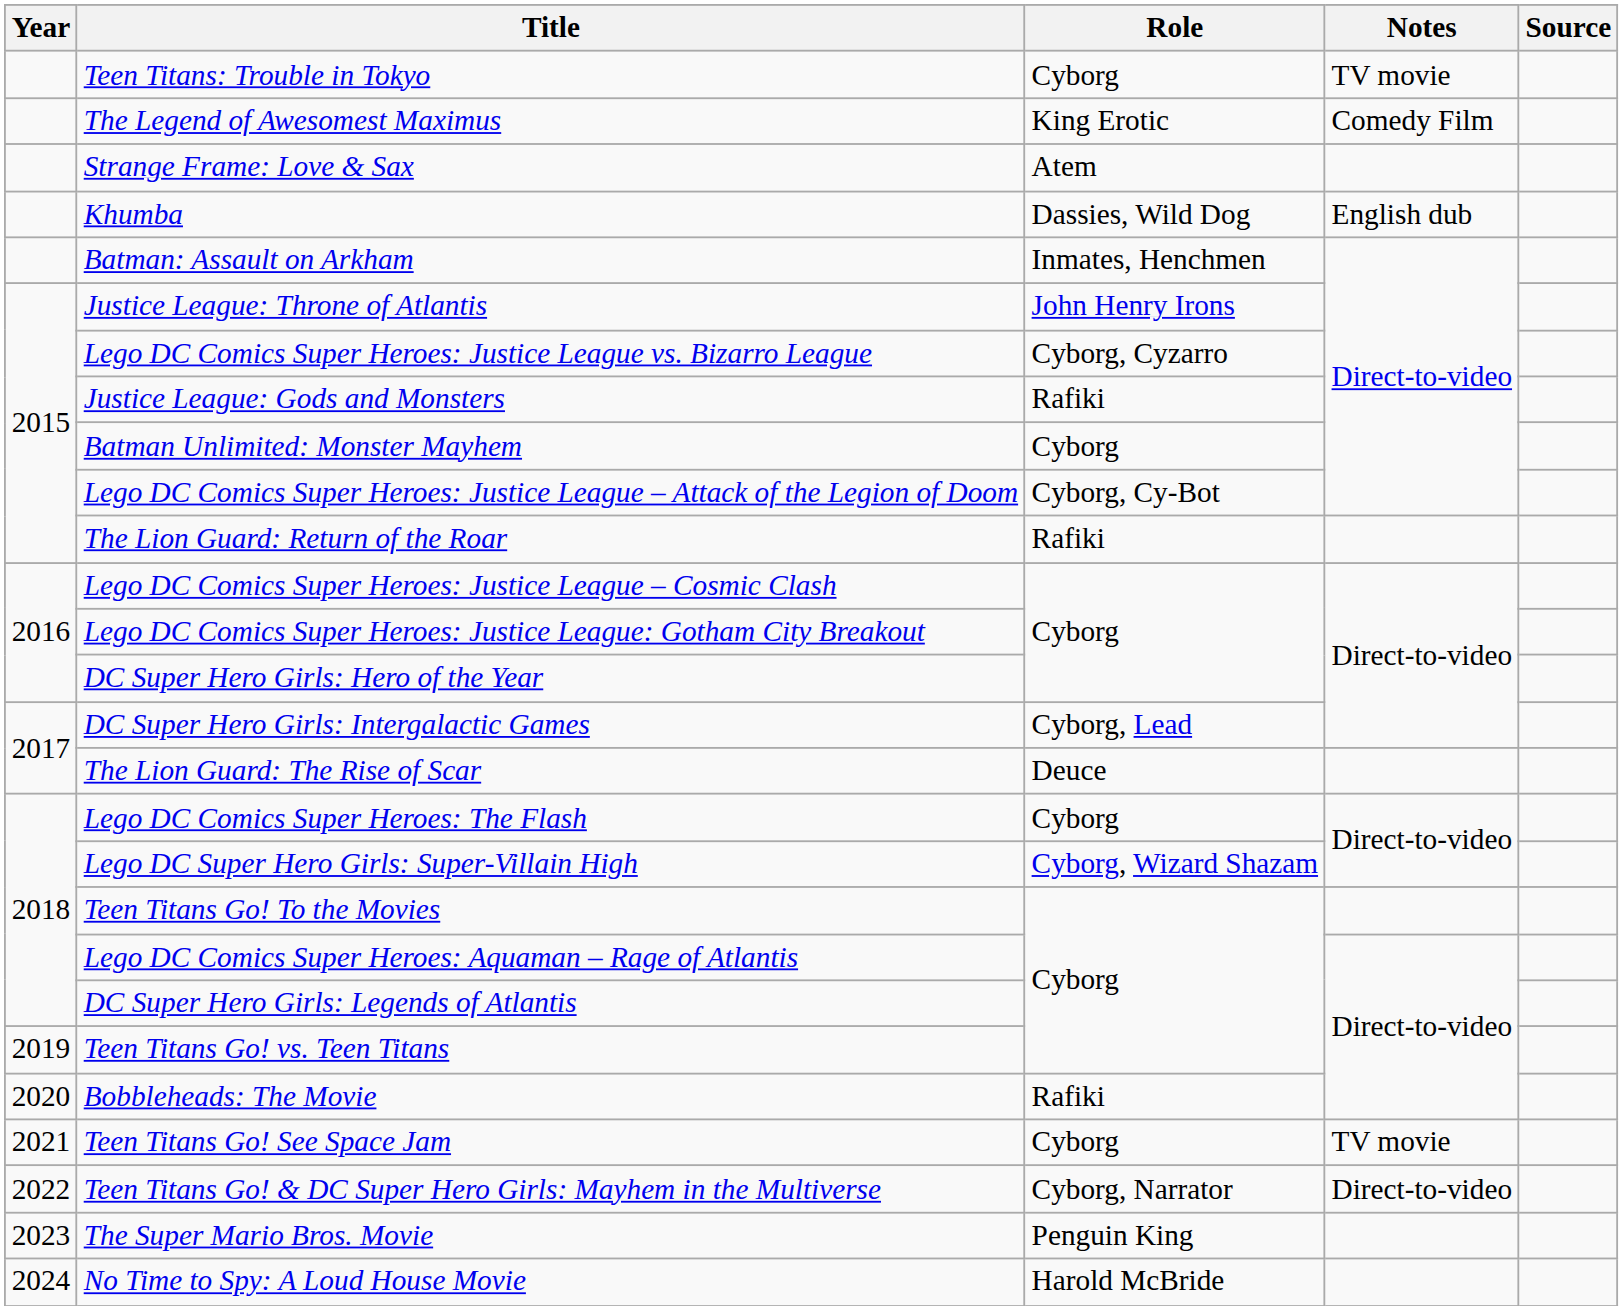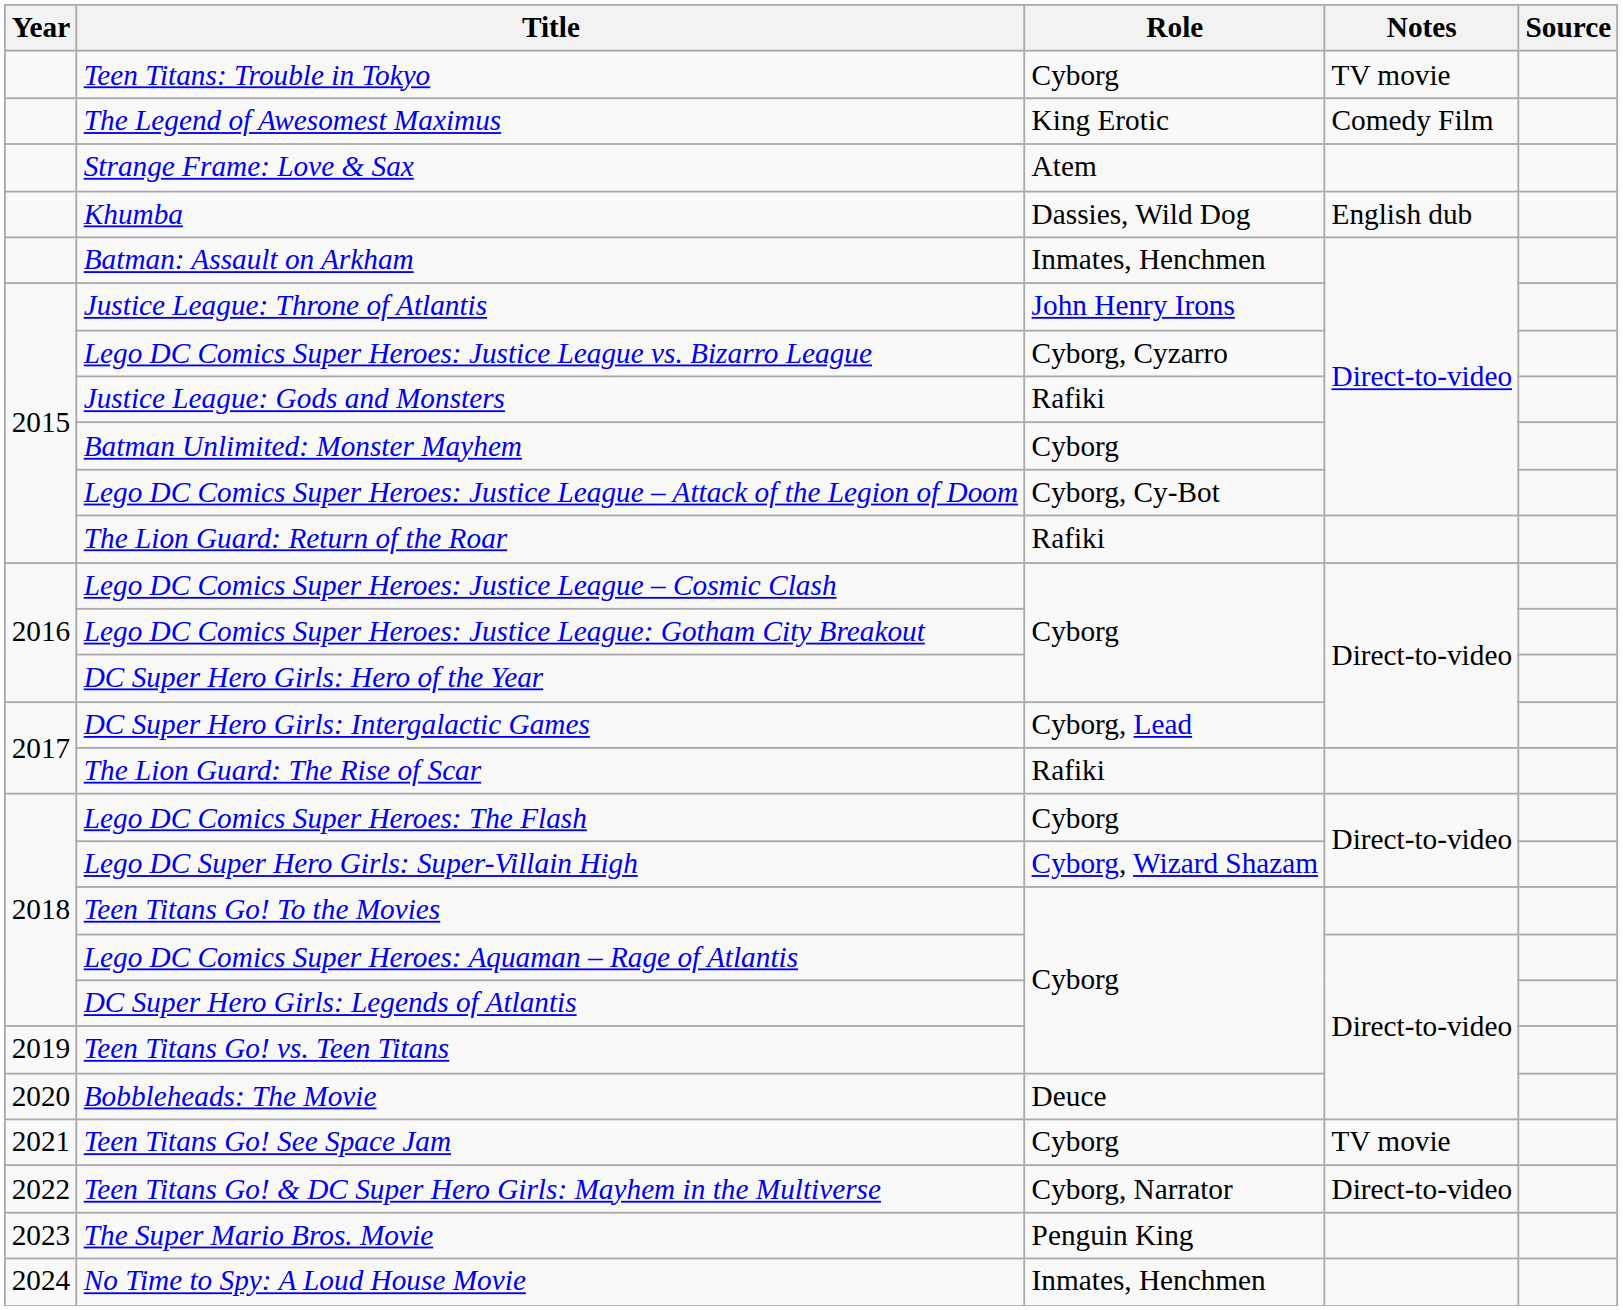 <table class="wikitable sortable plainrowheaders">
 <tr>
 <th scope="col">Year</th>
 <th scope="col">Title</th>
 <th scope="col">Role</th>
 <th class="unsortable" scope="col">Notes</th>
 <th class="unsortable" scope="col">Source</th>
 </tr>
 <tr>
 <td></td>
 <td><em><a href='#'>Teen Titans: Trouble in Tokyo</a></em></td>
 <td>Cyborg</td>
 <td>TV movie</td>
 <td></td>
 </tr>
 <tr>
 <td></td>
 <td><em><a href='#'>The Legend of Awesomest Maximus</a></em></td>
 <td>King Erotic</td>
 <td>Comedy Film</td>
 <td></td>
 </tr>
 <tr>
 <td></td>
 <td><em><a href='#'>Strange Frame: Love & Sax</a></em></td>
 <td>Atem</td>
 <td></td>
 <td></td>
 </tr>
 <tr>
 <td></td>
 <td><em><a href='#'>Khumba</a></em></td>
 <td>Dassies, Wild Dog</td>
 <td>English dub</td>
 <td></td>
 </tr>
 <tr>
 <td></td>
 <td><em><a href='#'>Batman: Assault on Arkham</a></em></td>
 <td>Inmates, Henchmen</td>
 <td rowspan="6"><a href='#'>Direct-to-video</a></td>
 <td></td>
 </tr>
 <tr>
 <td rowspan=6>2015</td>
 <td><em><a href='#'>Justice League: Throne of Atlantis</a></em></td>
 <td><a href='#'>John Henry Irons</a></td>
 <td></td>
 </tr>
 <tr>
 <td><em><a href='#'>Lego DC Comics Super Heroes: Justice League vs. Bizarro League</a></em></td>
 <td>Cyborg, Cyzarro</td>
 <td></td>
 </tr>
 <tr>
 <td><em><a href='#'>Justice League: Gods and Monsters</a></em></td>
 <td>Rafiki</td>
 <td></td>
 </tr>
 <tr>
 <td><em><a href='#'>Batman Unlimited: Monster Mayhem</a></em></td>
 <td>Cyborg</td>
 <td></td>
 </tr>
 <tr>
 <td><em><a href='#'>Lego DC Comics Super Heroes: Justice League – Attack of the Legion of Doom</a></em></td>
 <td>Cyborg, Cy-Bot</td>
 <td></td>
 </tr>
 <tr>
 <td><em><a href='#'>The Lion Guard: Return of the Roar</a></em></td>
 <td>Rafiki</td>
 <td></td>
 <td></td>
 </tr>
 <tr>
 <td rowspan=3>2016</td>
 <td><em><a href='#'>Lego DC Comics Super Heroes: Justice League – Cosmic Clash</a></em></td>
 <td rowspan="3">Cyborg</td>
 <td rowspan="4">Direct-to-video</td>
 <td></td>
 </tr>
 <tr>
 <td><em><a href='#'>Lego DC Comics Super Heroes: Justice League: Gotham City Breakout</a></em></td>
 <td></td>
 </tr>
 <tr>
 <td><em><a href='#'>DC Super Hero Girls: Hero of the Year</a></em></td>
 <td></td>
 </tr>
 <tr>
 <td rowspan=2>2017</td>
 <td><em><a href='#'>DC Super Hero Girls: Intergalactic Games</a></em></td>
 <td>Cyborg, <a href='#'>Lead</a></td>
 <td></td>
 </tr>
 <tr>
 <td><em><a href='#'>The Lion Guard: The Rise of Scar</a></em></td>
-<td>Deuce</td>
+<td>Rafiki</td>
 <td></td>
 <td></td>
 </tr>
 <tr>
 <td rowspan=5>2018</td>
 <td><em><a href='#'>Lego DC Comics Super Heroes: The Flash</a></em></td>
 <td>Cyborg</td>
 <td rowspan="2">Direct-to-video</td>
 <td></td>
 </tr>
 <tr>
 <td><em><a href='#'>Lego DC Super Hero Girls: Super-Villain High</a></em></td>
 <td><a href='#'>Cyborg</a>, <a href='#'>Wizard Shazam</a></td>
 </tr>
 <tr>
 <td><em><a href='#'>Teen Titans Go! To the Movies</a></em></td>
 <td rowspan="4">Cyborg</td>
 <td></td>
 <td></td>
 </tr>
 <tr>
 <td><em><a href='#'>Lego DC Comics Super Heroes: Aquaman – Rage of Atlantis</a></em></td>
 <td rowspan="4">Direct-to-video</td>
 <td></td>
 </tr>
 <tr>
 <td><em><a href='#'>DC Super Hero Girls: Legends of Atlantis</a></em></td>
 <td></td>
 </tr>
 <tr>
 <td>2019</td>
 <td><em><a href='#'>Teen Titans Go! vs. Teen Titans</a></em></td>
 <td></td>
 </tr>
 <tr>
 <td>2020</td>
 <td><em><a href='#'>Bobbleheads: The Movie</a></em></td>
-<td>Rafiki</td>
+<td>Deuce</td>
 <td></td>
 </tr>
 <tr>
 <td>2021</td>
 <td><em><a href='#'>Teen Titans Go! See Space Jam</a></em></td>
 <td>Cyborg</td>
 <td>TV movie</td>
 <td></td>
 </tr>
 <tr>
 <td>2022</td>
 <td><em><a href='#'>Teen Titans Go! & DC Super Hero Girls: Mayhem in the Multiverse</a></em></td>
 <td>Cyborg, Narrator</td>
 <td>Direct-to-video</td>
 <td></td>
 </tr>
 <tr>
 <td>2023</td>
 <td><em><a href='#'>The Super Mario Bros. Movie</a></em></td>
 <td>Penguin King</td>
 <td></td>
 <td></td>
 </tr>
 <tr>
 <td>2024</td>
 <td><em><a href='#'>No Time to Spy: A Loud House Movie</a></em></td>
-<td>Harold McBride</td>
+<td>Inmates, Henchmen</td>
 <td></td>
 <td></td>
 </tr>
 </table>
